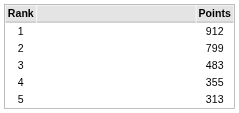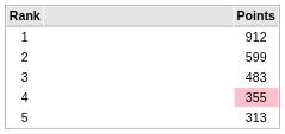 <table cellspacing="1" cellpadding="3" style="border:1px solid #AAAAAA;font-size:86%">
 <tr bgcolor="#E4E4E4">
 <th style="border-bottom:1px solid #AAAAAA" width=10>Rank</th>
 <th style="border-bottom:1px solid #AAAAAA" width=200></th>
 <th style="border-bottom:1px solid #AAAAAA" width=20>Points</th>
 </tr>
 <tr>
 <td align="center">1</td>
 <td></td>
 <td align=center>912</td>
 </tr>
 <tr>
 <td align="center">2</td>
 <td></td>
-<td align=center>799</td>
+<td align=center>599</td>
 </tr>
 <tr>
 <td align="center">3</td>
 <td></td>
 <td align=center>483</td>
 </tr>
 <tr>
 <td align="center">4</td>
 <td></td>
-<td align=center>355</td>
+<td align=center style="background: pink;">355</td>
 </tr>
 <tr>
 <td align="center">5</td>
 <td></td>
 <td align=center>313</td>
 </tr>
 </table>
